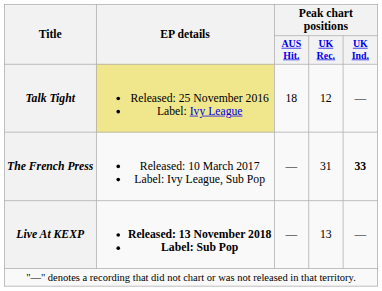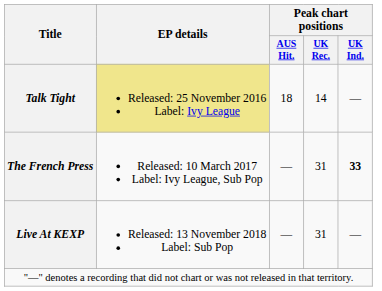 <table class="wikitable plainrowheaders" style="text-align:center;" border="1">
 <tr>
 <th scope="col" rowspan="2">Title</th>
 <th scope="col" rowspan="2">EP details</th>
 <th scope="col" colspan="3">Peak chart positions</th>
 </tr>
 <tr>
 <th scope="col" style="width:3em;font-size:85%;"><a href='#'>AUS<br>Hit.</a><br></th>
 <th scope="col" style="width:3em;font-size:85%;"><a href='#'>UK<br>Rec.</a><br></th>
 <th scope="col" style="width:3em;font-size:85%;"><a href='#'>UK<br>Ind.</a><br></th>
 </tr>
 <tr>
 <th scope="row"><em>Talk Tight</em></th>
 <td style="background: khaki;"><br><ul><li>Released: 25 November 2016</li><li>Label: <a href='#'>Ivy League</a></li></ul></td>
 <td>18</td>
-<td>12</td>
+<td>14</td>
 <td>—</td>
 </tr>
 <tr>
 <th scope="row"><em>The French Press</em></th>
 <td><br><ul><li>Released: 10 March 2017</li><li>Label: Ivy League, Sub Pop</li></ul></td>
 <td>—</td>
 <td>31</td>
 <td><strong>33</strong></td>
 </tr>
 <tr>
 <th scope="row"><em>Live At KEXP</em></th>
-<td><strong><br><ul><li>Released: 13 November 2018</li><li>Label: Sub Pop</li></ul></strong></td>
+<td><br><ul><li>Released: 13 November 2018</li><li>Label: Sub Pop</li></ul></td>
 <td>—</td>
-<td>13</td>
+<td>31</td>
 <td>—</td>
 </tr>
 <tr>
 <td colspan="14" style="font-size:90%">"—" denotes a recording that did not chart or was not released in that territory.</td>
 </tr>
 </table>
